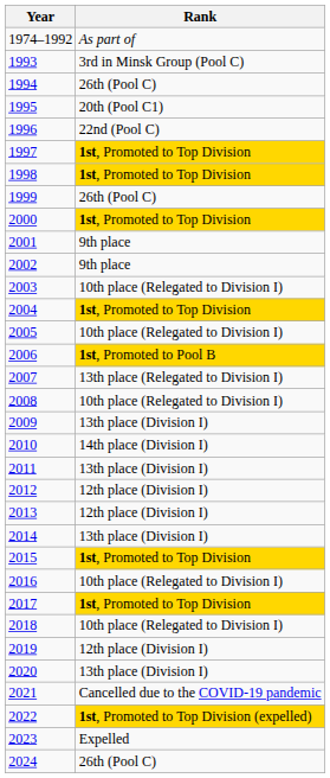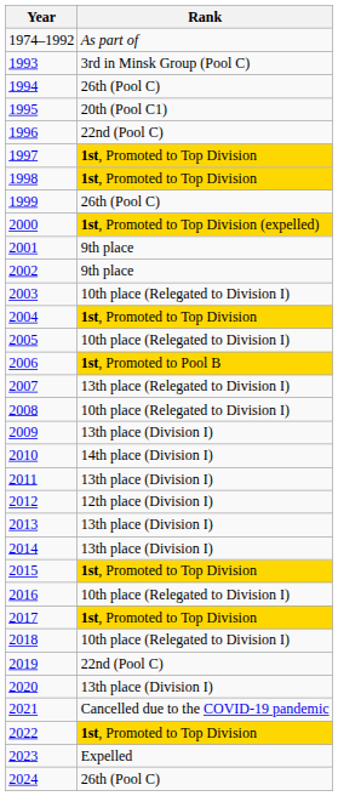 <table class="wikitable">
 <tr>
 <th>Year</th>
 <th>Rank</th>
 </tr>
 <tr>
 <td>1974–1992</td>
 <td colspan=13><em>As part of </em></td>
 </tr>
 <tr>
 <td> <a href='#'>1993</a></td>
 <td>3rd in Minsk Group (Pool C)</td>
 </tr>
 <tr>
 <td> <a href='#'>1994</a></td>
 <td>26th (Pool C)</td>
 </tr>
 <tr>
 <td> <a href='#'>1995</a></td>
 <td>20th (Pool C1)</td>
 </tr>
 <tr>
 <td> <a href='#'>1996</a></td>
 <td>22nd (Pool C)</td>
 </tr>
 <tr>
 <td> <a href='#'>1997</a></td>
 <td style="background:gold;"><strong>1st</strong>, Promoted to Top Division</td>
 </tr>
 <tr>
 <td> <a href='#'>1998</a></td>
 <td style="background:gold;"><strong>1st</strong>, Promoted to Top Division</td>
 </tr>
 <tr>
 <td> <a href='#'>1999</a></td>
 <td>26th (Pool C)</td>
 </tr>
 <tr>
 <td> <a href='#'>2000</a></td>
-<td style="background:gold;"><strong>1st</strong>, Promoted to Top Division</td>
+<td style="background:gold;"><strong>1st</strong>, Promoted to Top Division (expelled)</td>
 </tr>
 <tr>
 <td> <a href='#'>2001</a></td>
 <td>9th place</td>
 </tr>
 <tr>
 <td> <a href='#'>2002</a></td>
 <td>9th place</td>
 </tr>
 <tr>
 <td> <a href='#'>2003</a></td>
 <td>10th place (Relegated to Division I)</td>
 </tr>
 <tr>
 <td> <a href='#'>2004</a></td>
 <td style="background:gold;"><strong>1st</strong>, Promoted to Top Division</td>
 </tr>
 <tr>
 <td> <a href='#'>2005</a></td>
 <td>10th place (Relegated to Division I)</td>
 </tr>
 <tr>
 <td> <a href='#'>2006</a></td>
 <td style="background:gold;"><strong>1st</strong>, Promoted to Pool B</td>
 </tr>
 <tr>
 <td> <a href='#'>2007</a></td>
 <td>13th place (Relegated to Division I)</td>
 </tr>
 <tr>
 <td> <a href='#'>2008</a></td>
 <td>10th place (Relegated to Division I)</td>
 </tr>
 <tr>
 <td> <a href='#'>2009</a></td>
 <td>13th place (Division I)</td>
 </tr>
 <tr>
 <td> <a href='#'>2010</a></td>
 <td>14th place (Division I)</td>
 </tr>
 <tr>
 <td> <a href='#'>2011</a></td>
 <td>13th place (Division I)</td>
 </tr>
 <tr>
 <td> <a href='#'>2012</a></td>
 <td>12th place (Division I)</td>
 </tr>
 <tr>
 <td> <a href='#'>2013</a></td>
-<td>12th place (Division I)</td>
+<td>13th place (Division I)</td>
 </tr>
 <tr>
 <td> <a href='#'>2014</a></td>
 <td>13th place (Division I)</td>
 </tr>
 <tr>
 <td> <a href='#'>2015</a></td>
 <td style="background:gold;"><strong>1st</strong>, Promoted to Top Division</td>
 </tr>
 <tr>
 <td> <a href='#'>2016</a></td>
 <td>10th place (Relegated to Division I)</td>
 </tr>
 <tr>
 <td> <a href='#'>2017</a></td>
 <td style="background:gold;"><strong>1st</strong>, Promoted to Top Division</td>
 </tr>
 <tr>
 <td> <a href='#'>2018</a></td>
 <td>10th place (Relegated to Division I)</td>
 </tr>
 <tr>
 <td> <a href='#'>2019</a></td>
-<td>12th place (Division I)</td>
+<td>22nd (Pool C)</td>
 </tr>
 <tr>
 <td> <a href='#'>2020</a></td>
 <td>13th place (Division I)</td>
 </tr>
 <tr>
 <td> <a href='#'>2021</a></td>
 <td colspan=4 align=center>Cancelled due to the <a href='#'>COVID-19 pandemic</a></td>
 </tr>
 <tr>
 <td> <a href='#'>2022</a></td>
-<td style="background:gold;"><strong>1st</strong>, Promoted to Top Division (expelled)</td>
+<td style="background:gold;"><strong>1st</strong>, Promoted to Top Division</td>
 </tr>
 <tr>
 <td> <a href='#'>2023</a></td>
 <td>Expelled</td>
 </tr>
 <tr>
 <td> <a href='#'>2024</a></td>
 <td>26th (Pool C)</td>
 </tr>
 </table>
